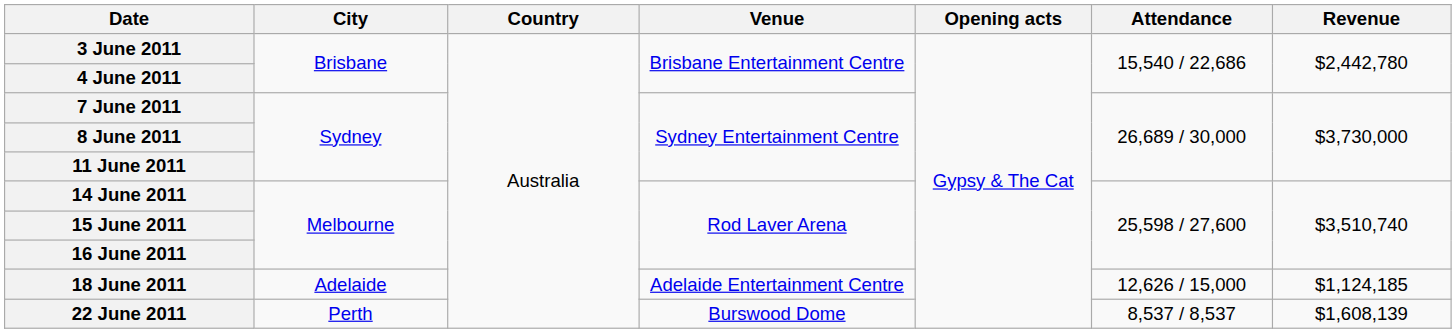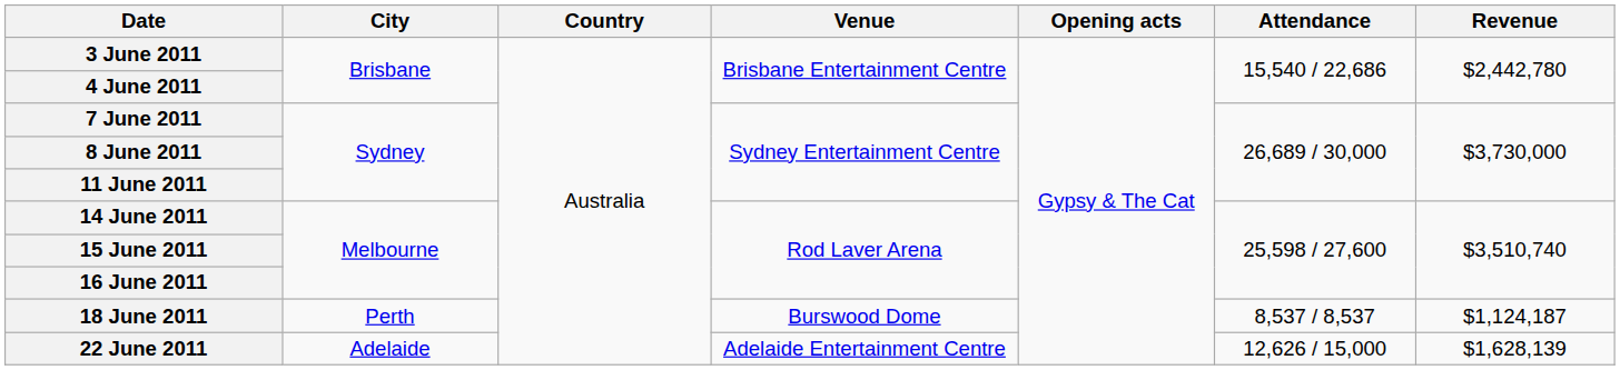 <table class="wikitable plainrowheaders" style="text-align:center;">
 <tr>
 <th scope="col" style="width:15em;">Date</th>
 <th scope="col" style="width:11em;">City</th>
 <th scope="col" style="width:11em;">Country</th>
 <th scope="col" style="width:16em;">Venue</th>
 <th scope="col" style="width:10em;">Opening acts</th>
 <th scope="col" style="width:10em;">Attendance</th>
 <th scope="col" style="width:10em;">Revenue</th>
 </tr>
 <tr>
 <th scope="row">3 June 2011</th>
 <td rowspan="2"><a href='#'>Brisbane</a></td>
 <td rowspan="10">Australia</td>
 <td rowspan="2"><a href='#'>Brisbane Entertainment Centre</a></td>
 <td rowspan="10"><a href='#'>Gypsy & The Cat</a></td>
 <td rowspan="2">15,540 / 22,686</td>
 <td rowspan="2">$2,442,780</td>
 </tr>
 <tr>
 <th scope="row">4 June 2011</th>
 </tr>
 <tr>
 <th scope="row">7 June 2011</th>
 <td rowspan="3"><a href='#'>Sydney</a></td>
 <td rowspan="3"><a href='#'>Sydney Entertainment Centre</a></td>
 <td rowspan="3">26,689 / 30,000</td>
 <td rowspan="3">$3,730,000</td>
 </tr>
 <tr>
 <th scope="row">8 June 2011</th>
 </tr>
 <tr>
 <th scope="row">11 June 2011</th>
 </tr>
 <tr>
 <th scope="row">14 June 2011</th>
 <td rowspan="3"><a href='#'>Melbourne</a></td>
 <td rowspan="3"><a href='#'>Rod Laver Arena</a></td>
 <td rowspan="3">25,598 / 27,600</td>
 <td rowspan="3">$3,510,740</td>
 </tr>
 <tr>
 <th scope="row">15 June 2011</th>
 </tr>
 <tr>
 <th scope="row">16 June 2011</th>
 </tr>
 <tr>
 <th scope="row">18 June 2011</th>
+<td><a href='#'>Perth</a></td>
+<td><a href='#'>Burswood Dome</a></td>
+<td>8,537 / 8,537</td>
+<td>$1,124,187</td>
+</tr>
+<tr>
+<th scope="row">22 June 2011</th>
 <td><a href='#'>Adelaide</a></td>
 <td><a href='#'>Adelaide Entertainment Centre</a></td>
 <td>12,626 / 15,000</td>
-<td>$1,124,185</td>
-</tr>
-<tr>
-<th scope="row">22 June 2011</th>
-<td><a href='#'>Perth</a></td>
-<td><a href='#'>Burswood Dome</a></td>
-<td>8,537 / 8,537</td>
-<td>$1,608,139</td>
+<td>$1,628,139</td>
 </tr>
 </table>
